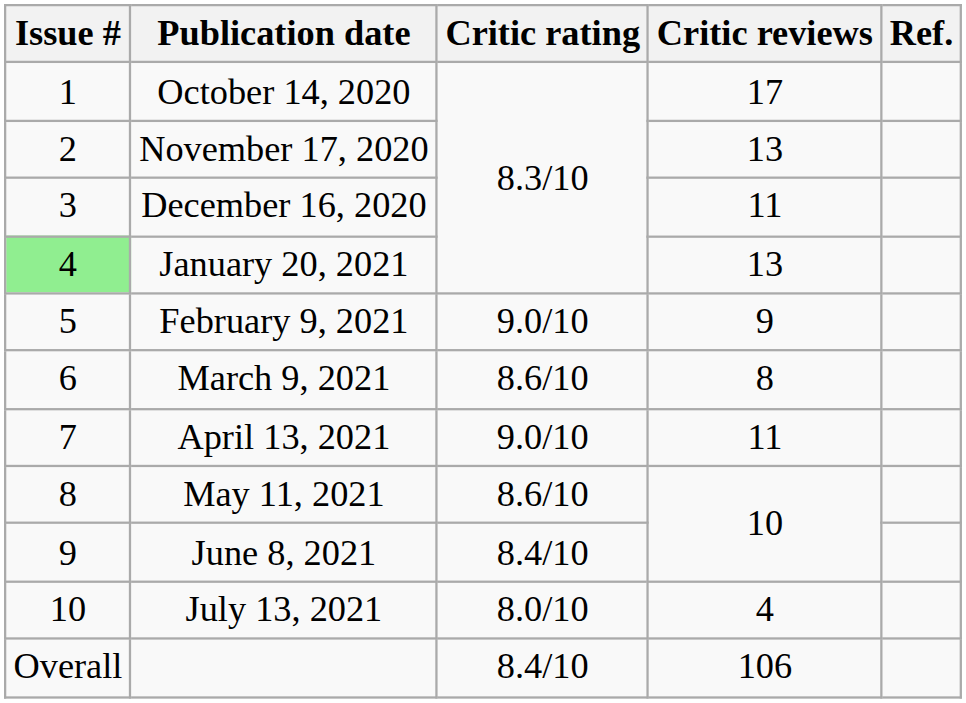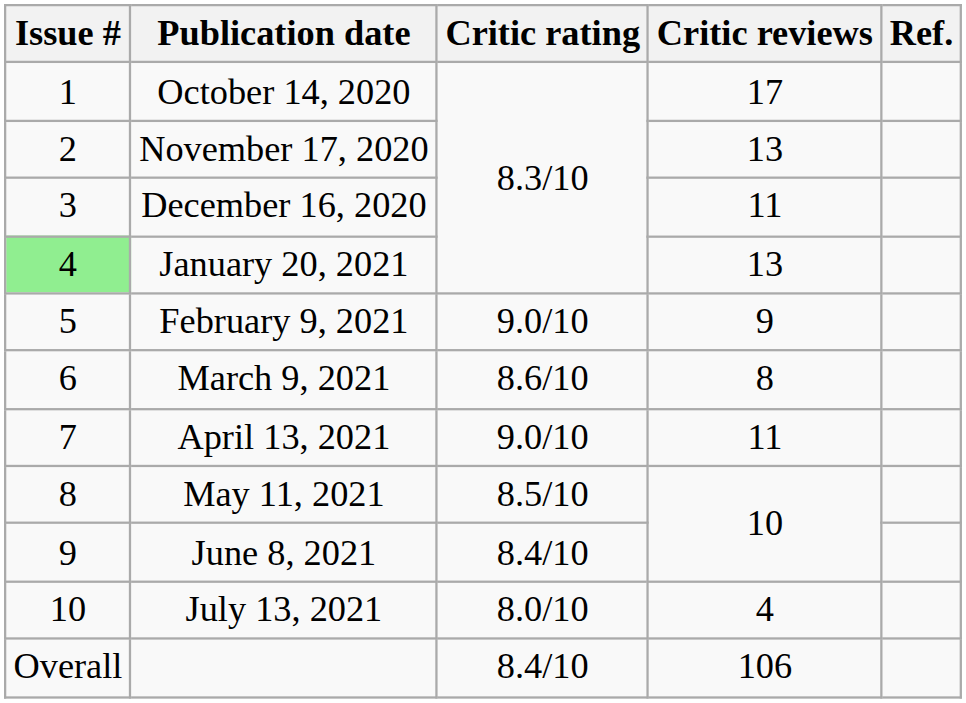 <table class="wikitable sortable" style="text-align: center;">
 <tr>
 <th>Issue #</th>
 <th>Publication date</th>
 <th>Critic rating</th>
 <th>Critic reviews</th>
 <th>Ref.</th>
 </tr>
 <tr>
 <td>1</td>
 <td>October 14, 2020</td>
 <td rowspan="4">8.3/10</td>
 <td>17</td>
 <td></td>
 </tr>
 <tr>
 <td>2</td>
 <td>November 17, 2020</td>
 <td>13</td>
 <td></td>
 </tr>
 <tr>
 <td>3</td>
 <td>December 16, 2020</td>
 <td>11</td>
 <td></td>
 </tr>
 <tr>
 <td style="background: lightgreen;">4</td>
 <td>January 20, 2021</td>
 <td>13</td>
 <td></td>
 </tr>
 <tr>
 <td>5</td>
 <td>February 9, 2021</td>
 <td>9.0/10</td>
 <td>9</td>
 <td></td>
 </tr>
 <tr>
 <td>6</td>
 <td>March 9, 2021</td>
 <td>8.6/10</td>
 <td>8</td>
 <td></td>
 </tr>
 <tr>
 <td>7</td>
 <td>April 13, 2021</td>
 <td>9.0/10</td>
 <td>11</td>
 <td></td>
 </tr>
 <tr>
 <td>8</td>
 <td>May 11, 2021</td>
-<td>8.6/10</td>
+<td>8.5/10</td>
 <td rowspan="2">10</td>
 <td></td>
 </tr>
 <tr>
 <td>9</td>
 <td>June 8, 2021</td>
 <td>8.4/10</td>
 <td></td>
 </tr>
 <tr>
 <td>10</td>
 <td>July 13, 2021</td>
 <td>8.0/10</td>
 <td>4</td>
 <td></td>
 </tr>
 <tr>
 <td>Overall</td>
 <td></td>
 <td>8.4/10</td>
 <td>106</td>
 <td></td>
 </tr>
 </table>
